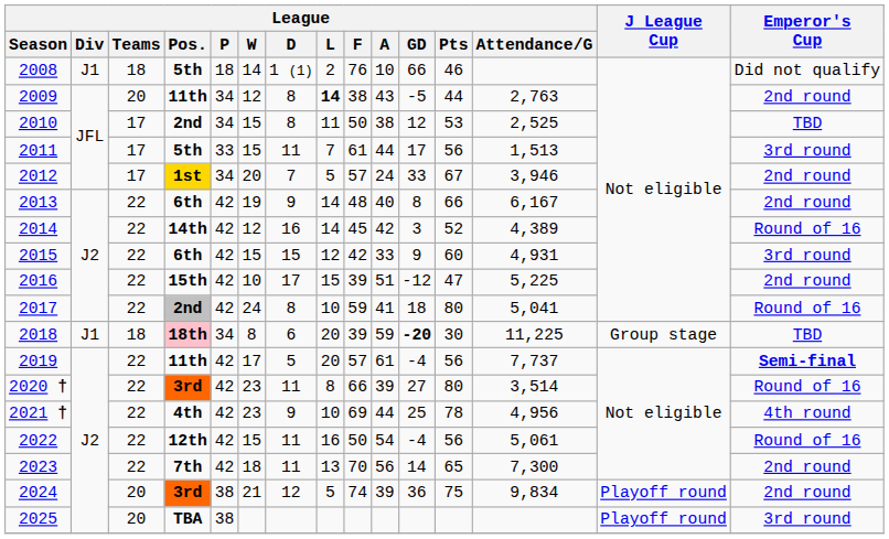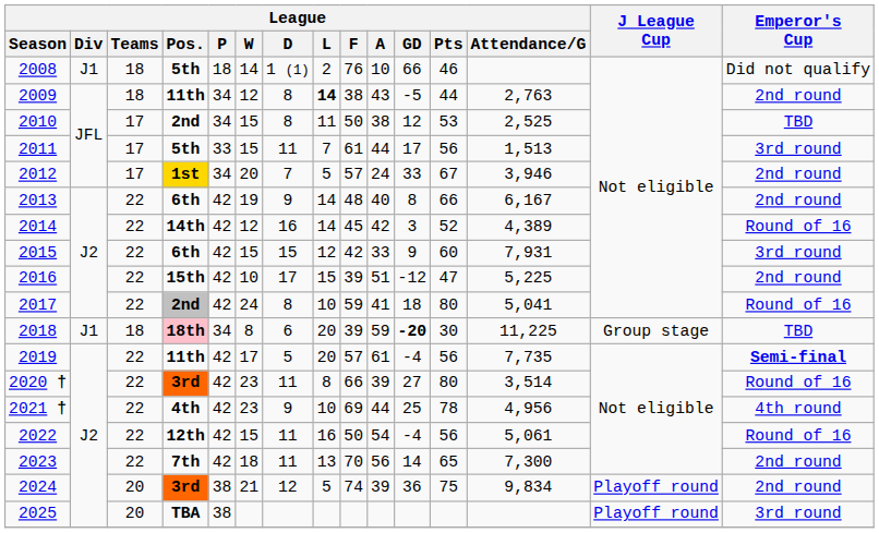 <table class="wikitable" style="text-align:center;">
 <tr>
 <th colspan="13">League</th>
 <th rowspan="2"><a href='#'>J League<br>Cup</a></th>
 <th rowspan="2"><a href='#'>Emperor's<br>Cup</a></th>
 </tr>
 <tr>
 <th>Season</th>
 <th>Div</th>
 <th>Teams</th>
 <th>Pos.</th>
 <th>P</th>
 <th>W</th>
 <th>D</th>
 <th>L</th>
 <th>F</th>
 <th>A</th>
 <th>GD</th>
 <th>Pts</th>
 <th>Attendance/G</th>
 </tr>
 <tr>
 <td><a href='#'>2008</a></td>
 <td>J1</td>
 <td>18</td>
 <td><strong>5th</strong></td>
 <td>18</td>
 <td>14</td>
 <td>1 <small>(1)</small></td>
 <td>2</td>
 <td>76</td>
 <td>10</td>
 <td>66</td>
 <td>46</td>
 <td></td>
 <td rowspan="10">Not eligible</td>
 <td>Did not qualify</td>
 </tr>
 <tr>
 <td><a href='#'>2009</a></td>
 <td rowspan="4">JFL</td>
-<td>20</td>
+<td>18</td>
 <td><strong>11th</strong></td>
 <td>34</td>
 <td>12</td>
 <td>8</td>
 <td><strong>14</strong></td>
 <td>38</td>
 <td>43</td>
 <td>-5</td>
 <td>44</td>
 <td>2,763</td>
 <td><a href='#'>2nd round</a></td>
 </tr>
 <tr>
 <td><a href='#'>2010</a></td>
 <td>17</td>
 <td><strong>2nd</strong></td>
 <td>34</td>
 <td>15</td>
 <td>8</td>
 <td>11</td>
 <td>50</td>
 <td>38</td>
 <td>12</td>
 <td>53</td>
 <td>2,525</td>
 <td><a href='#'>TBD</a></td>
 </tr>
 <tr>
 <td><a href='#'>2011</a></td>
 <td>17</td>
 <td><strong>5th</strong></td>
 <td>33</td>
 <td>15</td>
 <td>11</td>
 <td>7</td>
 <td>61</td>
 <td>44</td>
 <td>17</td>
 <td>56</td>
 <td>1,513</td>
 <td><a href='#'>3rd round</a></td>
 </tr>
 <tr>
 <td><a href='#'>2012</a></td>
 <td>17</td>
 <td bgcolor="gold"><strong>1st</strong></td>
 <td>34</td>
 <td>20</td>
 <td>7</td>
 <td>5</td>
 <td>57</td>
 <td>24</td>
 <td>33</td>
 <td>67</td>
 <td>3,946</td>
 <td><a href='#'>2nd round</a></td>
 </tr>
 <tr>
 <td><a href='#'>2013</a></td>
 <td rowspan="5">J2</td>
 <td>22</td>
 <td><strong>6th</strong></td>
 <td>42</td>
 <td>19</td>
 <td>9</td>
 <td>14</td>
 <td>48</td>
 <td>40</td>
 <td>8</td>
 <td>66</td>
 <td>6,167</td>
 <td><a href='#'>2nd round</a></td>
 </tr>
 <tr>
 <td><a href='#'>2014</a></td>
 <td>22</td>
 <td><strong>14th</strong></td>
 <td>42</td>
 <td>12</td>
 <td>16</td>
 <td>14</td>
 <td>45</td>
 <td>42</td>
 <td>3</td>
 <td>52</td>
 <td>4,389</td>
 <td><a href='#'>Round of 16</a></td>
 </tr>
 <tr>
 <td><a href='#'>2015</a></td>
 <td>22</td>
 <td><strong>6th</strong></td>
 <td>42</td>
 <td>15</td>
 <td>15</td>
 <td>12</td>
 <td>42</td>
 <td>33</td>
 <td>9</td>
 <td>60</td>
-<td>4,931</td>
+<td>7,931</td>
 <td><a href='#'>3rd round</a></td>
 </tr>
 <tr>
 <td><a href='#'>2016</a></td>
 <td>22</td>
 <td><strong>15th</strong></td>
 <td>42</td>
 <td>10</td>
 <td>17</td>
 <td>15</td>
 <td>39</td>
 <td>51</td>
 <td>-12</td>
 <td>47</td>
 <td>5,225</td>
 <td><a href='#'>2nd round</a></td>
 </tr>
 <tr>
 <td><a href='#'>2017</a></td>
 <td>22</td>
 <td bgcolor="silver"><strong>2nd</strong></td>
 <td>42</td>
 <td>24</td>
 <td>8</td>
 <td>10</td>
 <td>59</td>
 <td>41</td>
 <td>18</td>
 <td>80</td>
 <td>5,041</td>
 <td><a href='#'>Round of 16</a></td>
 </tr>
 <tr>
 <td><a href='#'>2018</a></td>
 <td>J1</td>
 <td>18</td>
 <td bgcolor="pink"><strong>18th</strong></td>
 <td>34</td>
 <td>8</td>
 <td>6</td>
 <td>20</td>
 <td>39</td>
 <td>59</td>
 <td><strong>-20</strong></td>
 <td>30</td>
 <td>11,225</td>
 <td>Group stage</td>
 <td><a href='#'>TBD</a></td>
 </tr>
 <tr>
 <td><a href='#'>2019</a></td>
 <td rowspan="7">J2</td>
 <td>22</td>
 <td><strong>11th</strong></td>
 <td>42</td>
 <td>17</td>
 <td>5</td>
 <td>20</td>
 <td>57</td>
 <td>61</td>
 <td>-4</td>
 <td>56</td>
-<td>7,737</td>
+<td>7,735</td>
 <td rowspan="5">Not eligible</td>
 <td><strong><a href='#'>Semi-final</a></strong></td>
 </tr>
 <tr>
 <td><a href='#'>2020</a> <strong>†</strong></td>
 <td>22</td>
 <td bgcolor="ff6600"><strong>3rd</strong></td>
 <td>42</td>
 <td>23</td>
 <td>11</td>
 <td>8</td>
 <td>66</td>
 <td>39</td>
 <td>27</td>
 <td>80</td>
 <td>3,514</td>
 <td><a href='#'>Round of 16</a></td>
 </tr>
 <tr>
 <td><a href='#'>2021</a> <strong>†</strong></td>
 <td>22</td>
 <td><strong>4th</strong></td>
 <td>42</td>
 <td>23</td>
 <td>9</td>
 <td>10</td>
 <td>69</td>
 <td>44</td>
 <td>25</td>
 <td>78</td>
 <td>4,956</td>
 <td><a href='#'>4th round</a></td>
 </tr>
 <tr>
 <td><a href='#'>2022</a></td>
 <td>22</td>
 <td><strong>12th</strong></td>
 <td>42</td>
 <td>15</td>
 <td>11</td>
 <td>16</td>
 <td>50</td>
 <td>54</td>
 <td>-4</td>
 <td>56</td>
 <td>5,061</td>
 <td><a href='#'>Round of 16</a></td>
 </tr>
 <tr>
 <td><a href='#'>2023</a></td>
 <td>22</td>
 <td><strong>7th</strong></td>
 <td>42</td>
 <td>18</td>
 <td>11</td>
 <td>13</td>
 <td>70</td>
 <td>56</td>
 <td>14</td>
 <td>65</td>
 <td>7,300</td>
 <td><a href='#'>2nd round</a></td>
 </tr>
 <tr>
 <td><a href='#'>2024</a></td>
 <td>20</td>
 <td bgcolor="ff6600"><strong>3rd</strong></td>
 <td>38</td>
 <td>21</td>
 <td>12</td>
 <td>5</td>
 <td>74</td>
 <td>39</td>
 <td>36</td>
 <td>75</td>
 <td>9,834</td>
 <td><a href='#'>Playoff round</a></td>
 <td><a href='#'>2nd round</a></td>
 </tr>
 <tr>
 <td><a href='#'>2025</a></td>
 <td>20</td>
 <td><strong>TBA</strong></td>
 <td>38</td>
 <td></td>
 <td></td>
 <td></td>
 <td></td>
 <td></td>
 <td></td>
 <td></td>
 <td></td>
 <td><a href='#'>Playoff round</a></td>
 <td><a href='#'>3rd round</a></td>
 </tr>
 <tr>
 </tr>
 </table>
